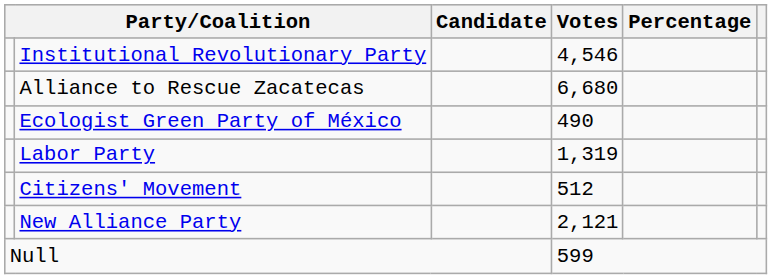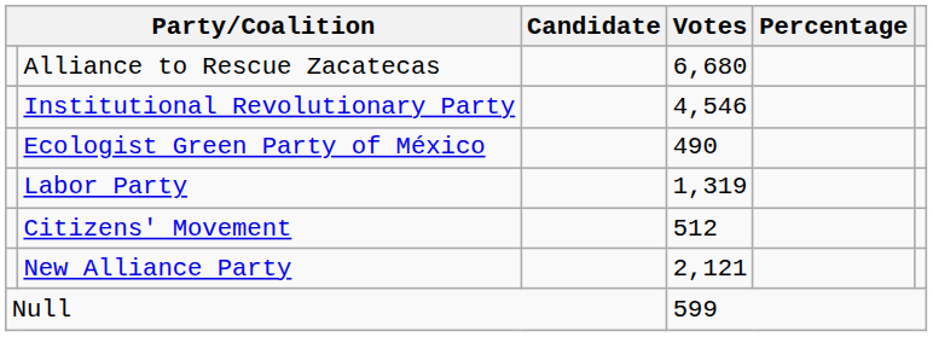 <table class="wikitable">
 <tr>
 <th colspan="2"><strong>Party/Coalition</strong></th>
 <th><strong>Candidate</strong></th>
 <th><strong>Votes</strong></th>
 <th><strong>Percentage</strong></th>
 <th></th>
 </tr>
 <tr>
 <td></td>
-<td><a href='#'>Institutional Revolutionary Party</a></td>
+<td>Alliance to Rescue Zacatecas</td>
 <td></td>
-<td>4,546</td>
+<td>6,680</td>
 <td></td>
 <td></td>
 </tr>
 <tr>
 <td></td>
-<td>Alliance to Rescue Zacatecas</td>
+<td><a href='#'>Institutional Revolutionary Party</a></td>
 <td></td>
-<td>6,680</td>
+<td>4,546</td>
 <td></td>
 <td></td>
 </tr>
 <tr>
 <td></td>
 <td><a href='#'>Ecologist Green Party of México</a></td>
 <td></td>
 <td>490</td>
 <td></td>
 <td></td>
 </tr>
 <tr>
 <td></td>
 <td><a href='#'>Labor Party</a></td>
 <td></td>
 <td>1,319</td>
 <td></td>
 <td></td>
 </tr>
 <tr>
 <td></td>
 <td><a href='#'>Citizens' Movement</a></td>
 <td></td>
 <td>512</td>
 <td></td>
 </tr>
 <tr>
 <td></td>
 <td><a href='#'>New Alliance Party</a></td>
 <td></td>
 <td>2,121</td>
 <td></td>
 <td></td>
 </tr>
 <tr>
 <td colspan="3">Null</td>
 <td colspan="3">599</td>
 </tr>
 </table>
